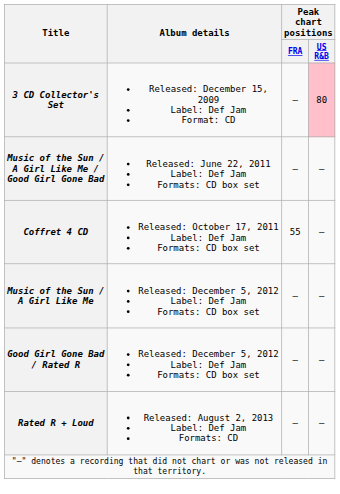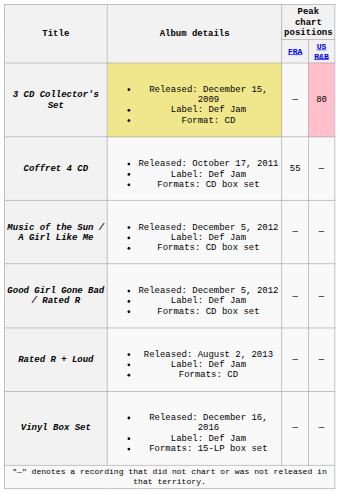 <table class="wikitable plainrowheaders" style="text-align:center;">
 <tr>
 <th scope="col" rowspan="2" style="width:11em;">Title</th>
 <th scope="col" rowspan="2" style="width:19em;">Album details</th>
 <th scope="col" colspan="2">Peak chart positions</th>
 </tr>
 <tr>
 <th scope="col" style="width:2.5em;font-size:90%;"><a href='#'>FRA</a><br></th>
 <th scope="col" style="width:2.5em;font-size:90%;"><a href='#'>US<br>R&B</a><br></th>
 </tr>
 <tr>
 <th scope="row"><em>3 CD Collector's Set</em></th>
-<td><br><ul><li>Released: December 15, 2009 </li><li>Label: Def Jam</li><li>Format: CD</li></ul></td>
+<td style="background: khaki;"><br><ul><li>Released: December 15, 2009 </li><li>Label: Def Jam</li><li>Format: CD</li></ul></td>
 <td>—</td>
 <td style="background: pink;">80</td>
-</tr>
-<tr>
-<th scope="row"><em>Music of the Sun / A Girl Like Me / Good Girl Gone Bad</em></th>
-<td><br><ul><li>Released: June 22, 2011 </li><li>Label: Def Jam</li><li>Formats: CD box set</li></ul></td>
-<td>—</td>
-<td>—</td>
 </tr>
 <tr>
 <th scope="row"><em>Coffret 4 CD</em></th>
 <td><br><ul><li>Released: October 17, 2011 </li><li>Label: Def Jam</li><li>Formats: CD box set</li></ul></td>
 <td>55</td>
 <td>—</td>
 </tr>
 <tr>
 <th scope="row"><em>Music of the Sun / A Girl Like Me</em></th>
 <td><br><ul><li>Released: December 5, 2012 </li><li>Label: Def Jam</li><li>Formats: CD box set</li></ul></td>
 <td>—</td>
 <td>—</td>
 </tr>
 <tr>
 <th scope="row"><em>Good Girl Gone Bad / Rated R</em></th>
 <td><br><ul><li>Released: December 5, 2012 </li><li>Label: Def Jam</li><li>Formats: CD box set</li></ul></td>
 <td>—</td>
 <td>—</td>
 </tr>
 <tr>
 <th scope="row"><em>Rated R + Loud</em></th>
 <td><br><ul><li>Released: August 2, 2013 </li><li>Label: Def Jam</li><li>Formats: CD</li></ul></td>
 <td>—</td>
 <td>—</td>
 </tr>
 <tr>
+<th scope="row"><em>Vinyl Box Set</em></th>
+<td><br><ul><li>Released: December 16, 2016</li><li>Label: Def Jam</li><li>Formats: 15-LP box set</li></ul></td>
+<td>—</td>
+<td>—</td>
+</tr>
+<tr>
 <td colspan="4" style="font-size:90%">"—" denotes a recording that did not chart or was not released in that territory.</td>
 </tr>
 </table>
